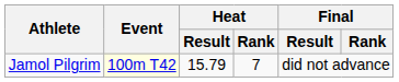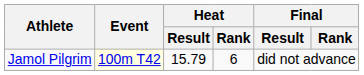 <table class="wikitable" style="font-size:90%">
 <tr>
 <th rowspan="2">Athlete</th>
 <th rowspan="2">Event</th>
 <th colspan="2">Heat</th>
 <th colspan="2">Final</th>
 </tr>
 <tr>
 <th>Result</th>
 <th>Rank</th>
 <th>Result</th>
 <th>Rank</th>
 </tr>
 <tr align=center>
 <td align=left><a href='#'>Jamol Pilgrim</a></td>
 <td align=left style="background: lightyellow;"><a href='#'>100m T42</a></td>
 <td>15.79</td>
-<td>7</td>
+<td>6</td>
 <td colspan="2">did not advance</td>
 </tr>
 </table>
